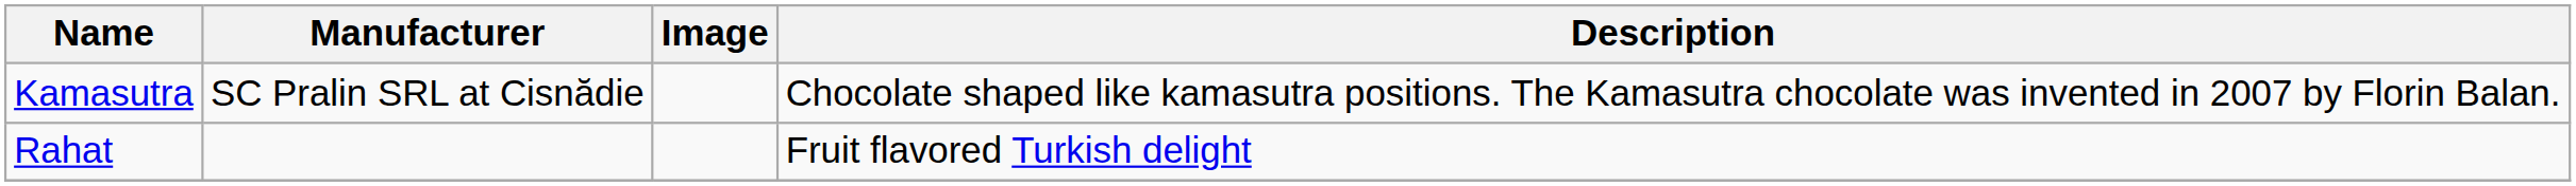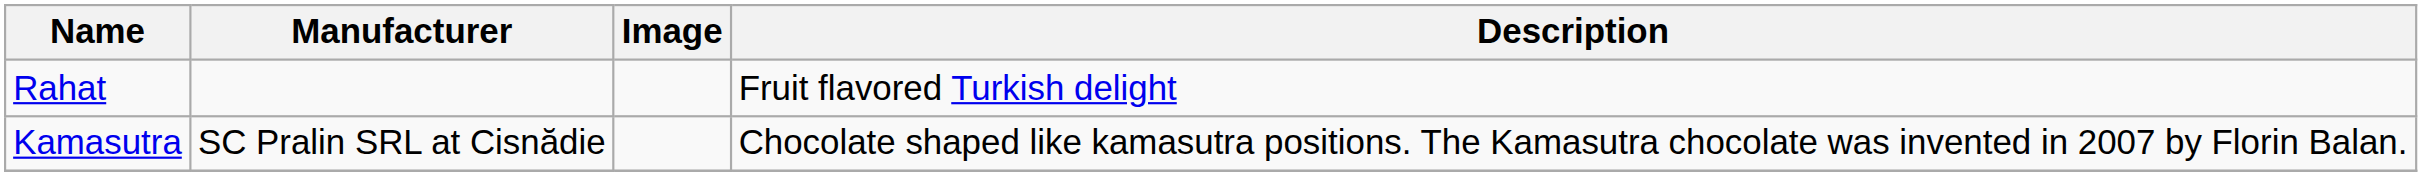 <table class="wikitable sortable">
 <tr>
 <th>Name</th>
 <th>Manufacturer</th>
 <th class="unsortable">Image</th>
 <th>Description</th>
 </tr>
 <tr>
+<td><a href='#'>Rahat</a></td>
+<td></td>
+<td></td>
+<td>Fruit flavored <a href='#'>Turkish delight</a></td>
+</tr>
+<tr>
 <td><a href='#'>Kamasutra</a></td>
 <td>SC Pralin SRL at Cisnădie</td>
 <td></td>
 <td>Chocolate shaped like kamasutra positions. The Kamasutra chocolate was invented in 2007 by Florin Balan.</td>
 </tr>
 <tr>
-<td><a href='#'>Rahat</a></td>
-<td></td>
-<td></td>
-<td>Fruit flavored <a href='#'>Turkish delight</a></td>
-</tr>
-<tr>
 </tr>
 </table>
